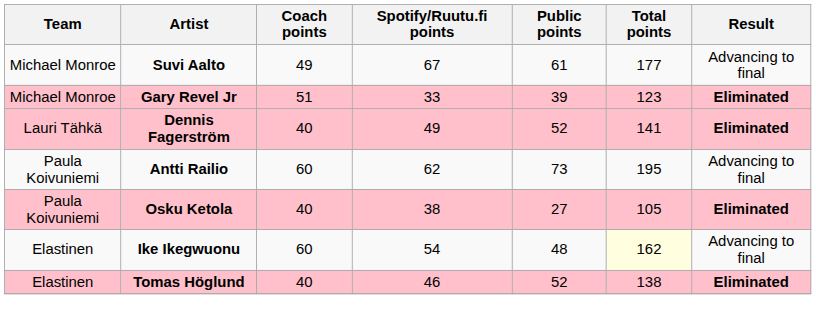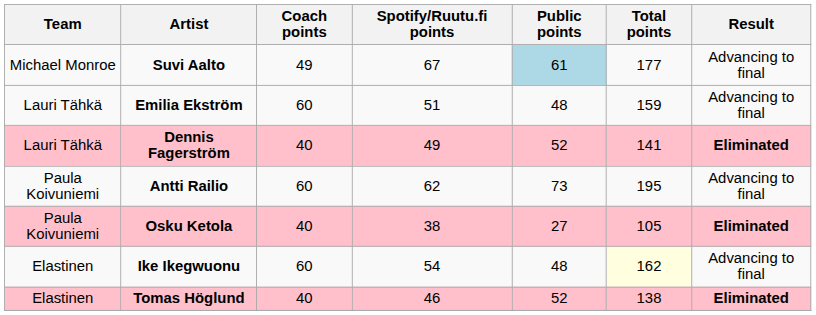 <table class="wikitable sortable" style="text-align: center; width: auto;">
 <tr>
 <th>Team</th>
 <th>Artist</th>
 <th>Coach points</th>
 <th>Spotify/Ruutu.fi points</th>
 <th>Public points</th>
 <th>Total points</th>
 <th>Result</th>
 </tr>
 <tr>
 <td>Michael Monroe</td>
 <td><strong>Suvi Aalto</strong></td>
 <td align="center">49</td>
 <td align="center">67</td>
-<td align="center">61</td>
+<td align="center" style="background: lightblue;">61</td>
 <td align="center">177</td>
 <td>Advancing to final</td>
 </tr>
-<tr style="background:pink;">
-<td>Michael Monroe</td>
-<td><strong>Gary Revel Jr</strong></td>
+<tr>
+<td>Lauri Tähkä</td>
+<td><strong>Emilia Ekström</strong></td>
+<td align="center">60</td>
 <td align="center">51</td>
-<td align="center">33</td>
-<td align="center">39</td>
-<td align="center">123</td>
-<td><strong>Eliminated</strong></td>
+<td align="center">48</td>
+<td align="center">159</td>
+<td>Advancing to final</td>
 </tr>
 <tr style="background:pink;">
 <td>Lauri Tähkä</td>
 <td><strong>Dennis Fagerström</strong></td>
 <td align="center">40</td>
 <td align="center">49</td>
 <td align="center">52</td>
 <td align="center">141</td>
 <td><strong>Eliminated</strong></td>
 </tr>
 <tr>
 <td>Paula Koivuniemi</td>
 <td><strong>Antti Railio</strong></td>
 <td align="center">60</td>
 <td align="center">62</td>
 <td align="center">73</td>
 <td align="center">195</td>
 <td>Advancing to final</td>
 </tr>
 <tr style="background:pink;">
 <td>Paula Koivuniemi</td>
 <td><strong>Osku Ketola</strong></td>
 <td align="center">40</td>
 <td align="center">38</td>
 <td align="center">27</td>
 <td align="center">105</td>
 <td><strong>Eliminated</strong></td>
 </tr>
 <tr>
 <td>Elastinen</td>
 <td><strong>Ike Ikegwuonu</strong></td>
 <td align="center">60</td>
 <td align="center">54</td>
 <td align="center">48</td>
 <td align="center" style="background: lightyellow;">162</td>
 <td>Advancing to final</td>
 </tr>
 <tr style="background:pink;">
 <td>Elastinen</td>
 <td><strong>Tomas Höglund</strong></td>
 <td align="center">40</td>
 <td align="center">46</td>
 <td align="center">52</td>
 <td align="center">138</td>
 <td><strong>Eliminated</strong></td>
 </tr>
 <tr bgcolor=white>
 </tr>
 </table>
